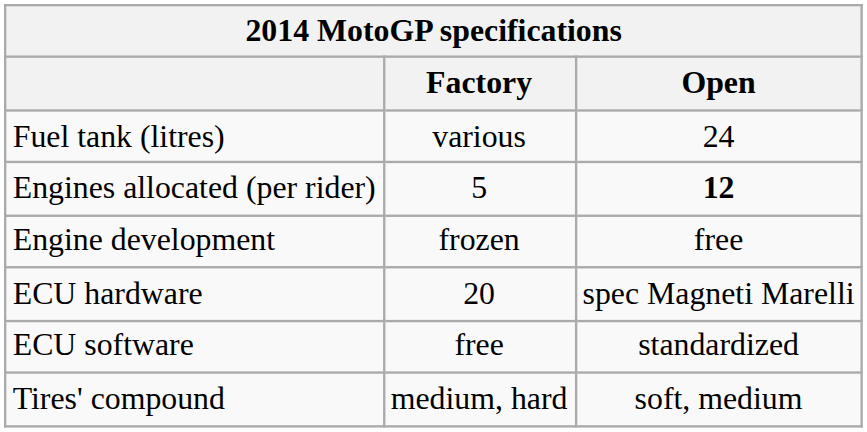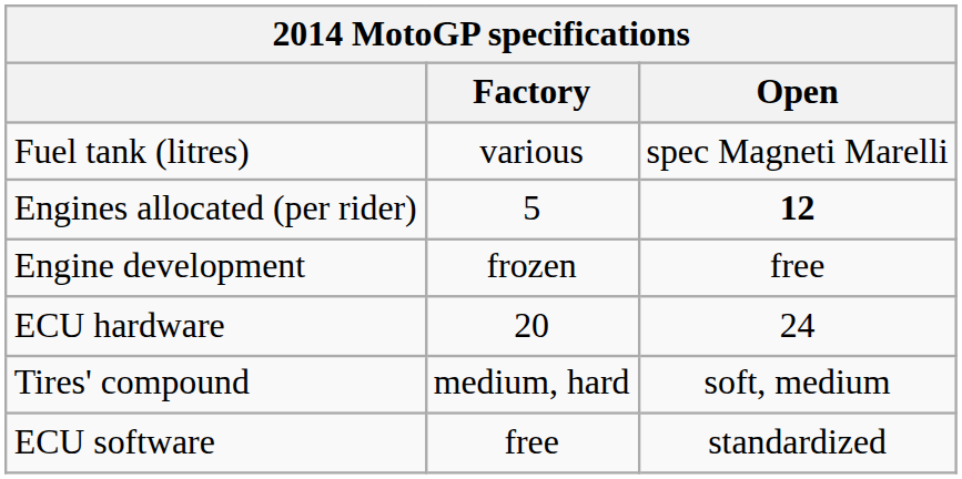 <table class="wikitable" style="font-size: 85%;">
 <tr>
 <th colspan=3>2014 MotoGP specifications</th>
 </tr>
 <tr>
 <th></th>
 <th>Factory</th>
 <th>Open</th>
 </tr>
 <tr>
 <td>Fuel tank (litres)</td>
 <td align=center>various</td>
-<td align=center>24</td>
+<td align=center>spec Magneti Marelli</td>
 </tr>
 <tr>
 <td>Engines allocated (per rider)</td>
 <td align=center>5</td>
 <td align=center><strong>12</strong></td>
 </tr>
 <tr>
 <td>Engine development</td>
 <td align=center>frozen</td>
 <td align=center>free</td>
 </tr>
 <tr>
 <td>ECU hardware</td>
 <td align=center>20</td>
-<td align=center>spec Magneti Marelli</td>
+<td align=center>24</td>
+</tr>
+<tr>
+<td>Tires' compound</td>
+<td align=center>medium, hard</td>
+<td align=center>soft, medium</td>
 </tr>
 <tr>
 <td>ECU software</td>
 <td align=center>free</td>
 <td align=center>standardized</td>
 </tr>
-<tr>
-<td>Tires' compound</td>
-<td align=center>medium, hard</td>
-<td align=center>soft, medium</td>
-</tr>
 </table>
